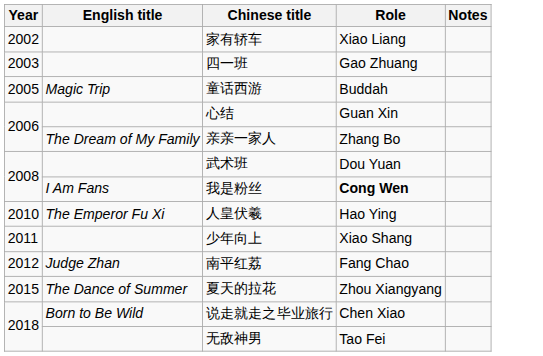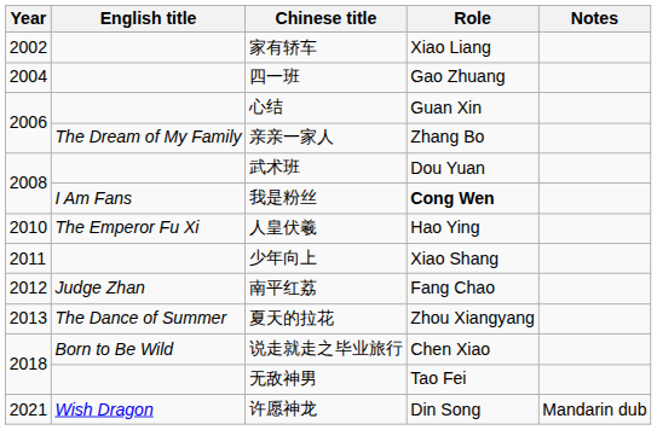 <table class="wikitable sortable">
 <tr>
 <th>Year</th>
 <th>English title</th>
 <th>Chinese title</th>
 <th>Role</th>
 <th class="unsortable">Notes</th>
 </tr>
 <tr>
 <td>2002</td>
 <td></td>
 <td>家有轿车</td>
 <td>Xiao Liang</td>
 <td></td>
 </tr>
 <tr>
-<td>2003</td>
+<td>2004</td>
 <td></td>
 <td>四一班</td>
 <td>Gao Zhuang</td>
-<td></td>
-</tr>
-<tr>
-<td>2005</td>
-<td><em>Magic Trip </em></td>
-<td>童话西游</td>
-<td>Buddah</td>
 <td></td>
 </tr>
 <tr>
 <td rowspan=2>2006</td>
 <td></td>
 <td>心结</td>
 <td>Guan Xin</td>
 <td></td>
 </tr>
 <tr>
 <td><em>The Dream of My Family</em></td>
 <td>亲亲一家人</td>
 <td>Zhang Bo</td>
 <td></td>
 </tr>
 <tr>
 <td rowspan=2>2008</td>
 <td></td>
 <td>武术班</td>
 <td>Dou Yuan</td>
 <td></td>
 </tr>
 <tr>
 <td><em>I Am Fans </em></td>
 <td>我是粉丝</td>
 <td><strong>Cong Wen</strong></td>
 <td></td>
 </tr>
 <tr>
 <td>2010</td>
 <td><em>The Emperor Fu Xi</em></td>
 <td>人皇伏羲</td>
 <td>Hao Ying</td>
 <td></td>
 </tr>
 <tr>
 <td>2011</td>
 <td></td>
 <td>少年向上</td>
 <td>Xiao Shang</td>
 <td></td>
 </tr>
 <tr>
 <td>2012</td>
 <td><em>Judge Zhan </em></td>
 <td>南平红荔</td>
 <td>Fang Chao</td>
 <td></td>
 </tr>
 <tr>
-<td>2015</td>
+<td>2013</td>
 <td><em>The Dance of Summer</em></td>
 <td>夏天的拉花</td>
 <td>Zhou Xiangyang</td>
 <td></td>
 </tr>
 <tr>
 <td rowspan=2>2018</td>
 <td><em>Born to Be Wild</em></td>
 <td>说走就走之毕业旅行</td>
 <td>Chen Xiao</td>
 <td></td>
 </tr>
 <tr>
 <td></td>
 <td>无敌神男</td>
 <td>Tao Fei</td>
 <td></td>
 </tr>
+<tr>
+<td>2021</td>
+<td><em><a href='#'>Wish Dragon</a></em></td>
+<td>许愿神龙</td>
+<td>Din Song</td>
+<td>Mandarin dub</td>
+</tr>
 </table>
